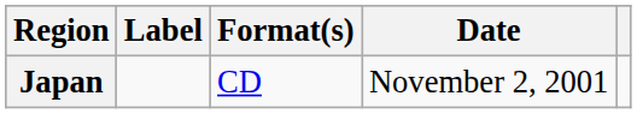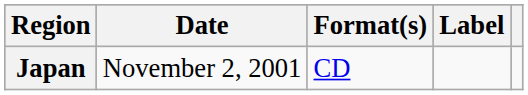 <table class="wikitable plainrowheaders">
 <tr>
 <th scope="col">Region</th>
+<th scope="col">Date</th>
+<th scope="col">Format(s)</th>
 <th scope="col">Label</th>
-<th scope="col">Format(s)</th>
-<th scope="col">Date</th>
 <th scope="col"></th>
 </tr>
 <tr>
 <th scope="row">Japan</th>
+<td>November 2, 2001</td>
+<td><a href='#'>CD</a></td>
 <td></td>
-<td><a href='#'>CD</a></td>
-<td>November 2, 2001</td>
 <td align="center"></td>
 </tr>
 </table>
